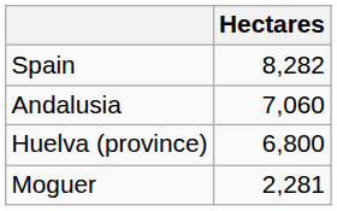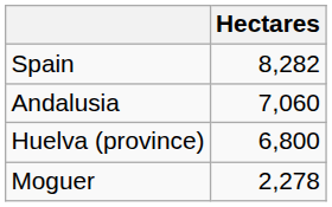 <table class="wikitable" border="1">
 <tr>
 <th> </th>
 <th>Hectares</th>
 </tr>
 <tr>
 <td>Spain</td>
 <td align="right">8,282</td>
 </tr>
 <tr>
 <td>Andalusia</td>
 <td align="right">7,060</td>
 </tr>
 <tr>
 <td>Huelva (province)</td>
 <td align="right">6,800</td>
 </tr>
 <tr>
 <td>Moguer</td>
-<td align="right">2,281</td>
+<td align="right">2,278</td>
 </tr>
 </table>
